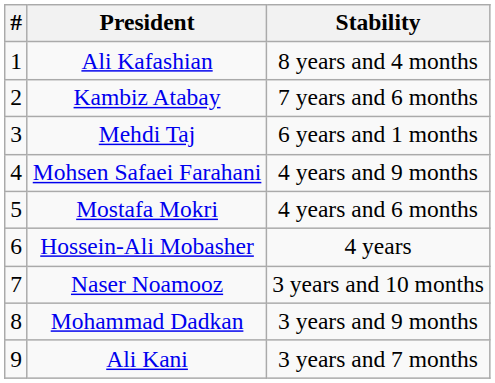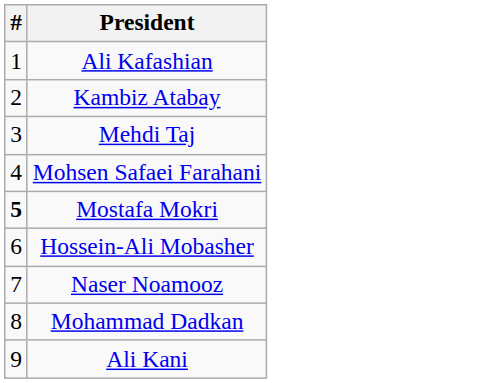 <table class="wikitable" style="text-align:center">
 <tr>
 <th>#</th>
 <th>President</th>
-<th>Stability</th>
 </tr>
 <tr>
 <td>1</td>
 <td><a href='#'>Ali Kafashian</a></td>
-<td>8 years and 4 months</td>
 </tr>
 <tr>
 <td>2</td>
 <td><a href='#'>Kambiz Atabay</a></td>
-<td>7 years and 6 months</td>
 </tr>
 <tr>
 <td>3</td>
 <td><a href='#'>Mehdi Taj</a></td>
-<td>6 years and 1 months</td>
 </tr>
 <tr>
 <td>4</td>
 <td><a href='#'>Mohsen Safaei Farahani</a></td>
-<td>4 years and 9 months</td>
 </tr>
 <tr>
-<td>5</td>
+<td><strong>5</strong></td>
 <td><a href='#'>Mostafa Mokri</a></td>
-<td>4 years and 6 months</td>
 </tr>
 <tr>
 <td>6</td>
 <td><a href='#'>Hossein-Ali Mobasher</a></td>
-<td>4 years</td>
 </tr>
 <tr>
 <td>7</td>
 <td><a href='#'>Naser Noamooz</a></td>
-<td>3 years and 10 months</td>
 </tr>
 <tr>
 <td>8</td>
 <td><a href='#'>Mohammad Dadkan</a></td>
-<td>3 years and 9 months</td>
 </tr>
 <tr>
 <td>9</td>
 <td><a href='#'>Ali Kani</a></td>
-<td>3 years and 7 months</td>
 </tr>
 </table>
